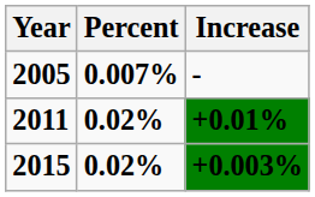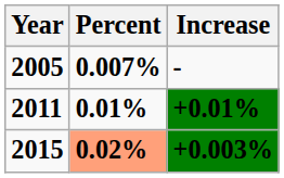 <table class="wikitable">
 <tr>
 <th><strong>Year</strong></th>
 <th><strong>Percent</strong></th>
 <th><strong>Increase</strong></th>
 </tr>
 <tr>
 <td><strong>2005</strong></td>
 <td><strong>0.007%</strong></td>
 <td style="background:"><strong>-</strong></td>
 </tr>
 <tr>
 <td><strong>2011</strong></td>
-<td><strong>0.02%</strong></td>
+<td><strong>0.01%</strong></td>
 <td style="background: green"><strong>+0.01%</strong></td>
 </tr>
 <tr>
 <td><strong>2015</strong></td>
-<td><strong>0.02%</strong></td>
+<td style="background: lightsalmon;"><strong>0.02%</strong></td>
 <td style="background: green"><strong>+0.003%</strong></td>
 </tr>
 </table>
